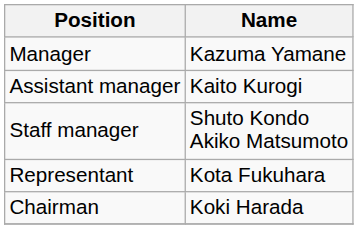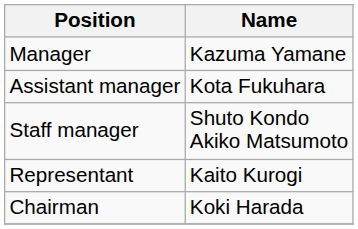 <table class="wikitable">
 <tr>
 <th>Position</th>
 <th>Name</th>
 </tr>
 <tr>
 <td>Manager</td>
 <td> Kazuma Yamane</td>
 </tr>
 <tr>
 <td>Assistant manager</td>
-<td> Kaito Kurogi</td>
+<td> Kota Fukuhara</td>
 </tr>
 <tr>
 <td>Staff manager</td>
 <td> Shuto Kondo <br>  Akiko Matsumoto</td>
 </tr>
 <tr>
 <td>Representant</td>
-<td> Kota Fukuhara</td>
+<td> Kaito Kurogi</td>
 </tr>
 <tr>
 <td>Chairman</td>
 <td> Koki Harada</td>
 </tr>
 <tr>
 </tr>
 </table>
